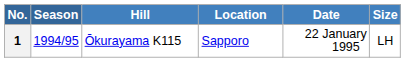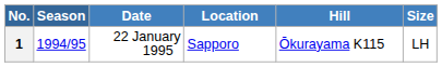 <table class="wikitable sortable" style="font-size:86%; line-height:15px; text-align:left; border:grey solid 1px; border-collapse:collapse; background:#ffffff;">
 <tr style="background:#efefef;">
 <th style="background-color:#369; color:white; width:10px;">No.</th>
 <th style="background-color:#369; color:white;  width:30px;">Season</th>
+<th style="background-color:#4180be; color:white; width:89px;">Date</th>
+<th style="background-color:#4180be; color:white; width:86px;">Location</th>
 <th style="background-color:#4180be; color:white; width:122px;">Hill</th>
-<th style="background-color:#4180be; color:white; width:86px;">Location</th>
-<th style="background-color:#4180be; color:white; width:89px;">Date</th>
 <th style="background-color:#4180be; color:white; width:25px;">Size</th>
 </tr>
 <tr>
 <th scope=row style="text-align:center;">1</th>
 <td align=center><a href='#'>1994/95</a></td>
+<td align=right>22 January 1995  </td>
+<td> <a href='#'>Sapporo</a></td>
 <td><a href='#'>Ōkurayama</a> K115</td>
-<td> <a href='#'>Sapporo</a></td>
-<td align=right>22 January 1995  </td>
 <td align=center>LH</td>
 </tr>
 </table>
